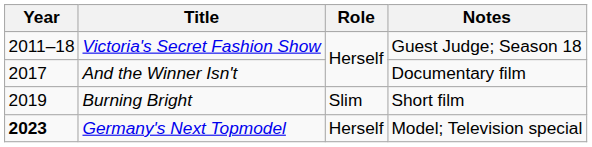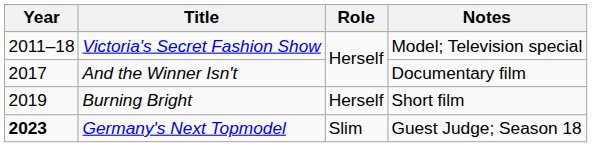 <table class="wikitable">
 <tr>
 <th>Year</th>
 <th>Title</th>
 <th>Role</th>
 <th>Notes</th>
 </tr>
 <tr>
 <td>2011–18</td>
 <td><em><a href='#'>Victoria's Secret Fashion Show</a></em></td>
 <td rowspan="2">Herself</td>
-<td>Guest Judge; Season 18</td>
+<td>Model; Television special</td>
 </tr>
 <tr>
 <td>2017</td>
 <td><em>And the Winner Isn't</em></td>
 <td>Documentary film</td>
 </tr>
 <tr>
 <td>2019</td>
 <td><em>Burning Bright</em></td>
-<td>Slim</td>
+<td>Herself</td>
 <td>Short film</td>
 </tr>
 <tr>
 <td><strong>2023</strong></td>
 <td><em><a href='#'>Germany's Next Topmodel</a></em></td>
-<td>Herself</td>
-<td>Model; Television special</td>
+<td>Slim</td>
+<td>Guest Judge; Season 18</td>
 </tr>
 </table>
